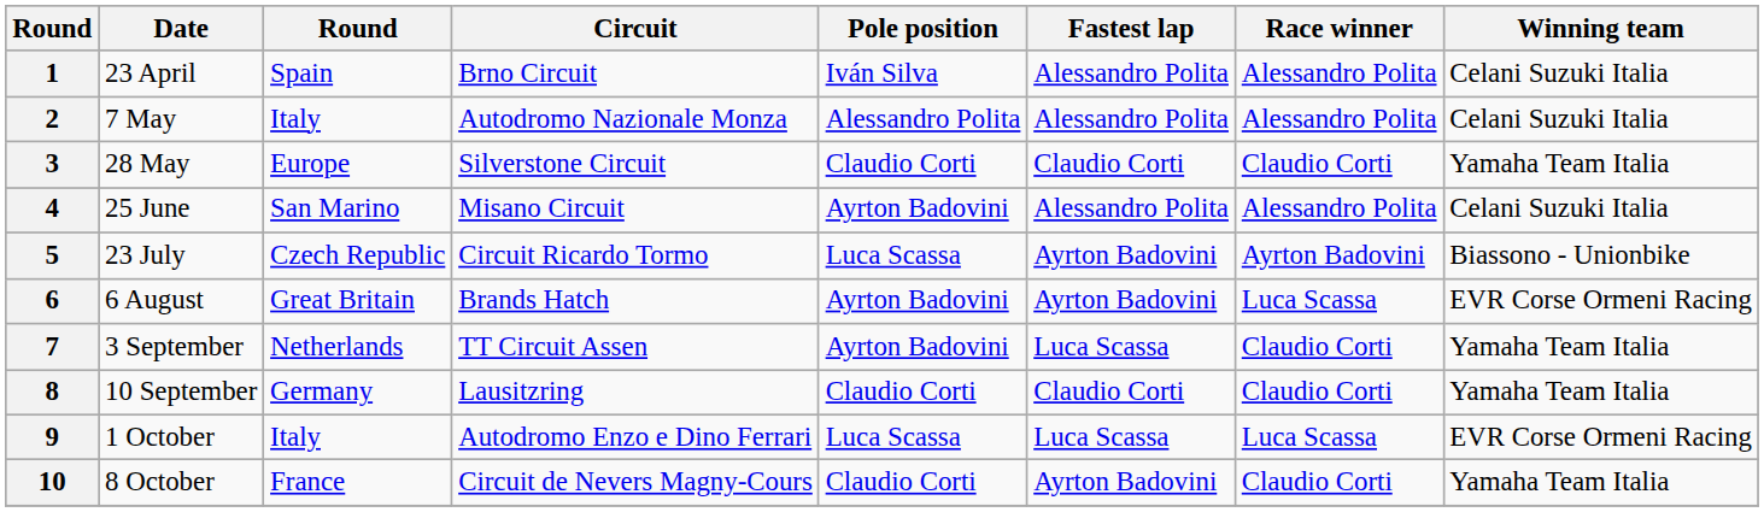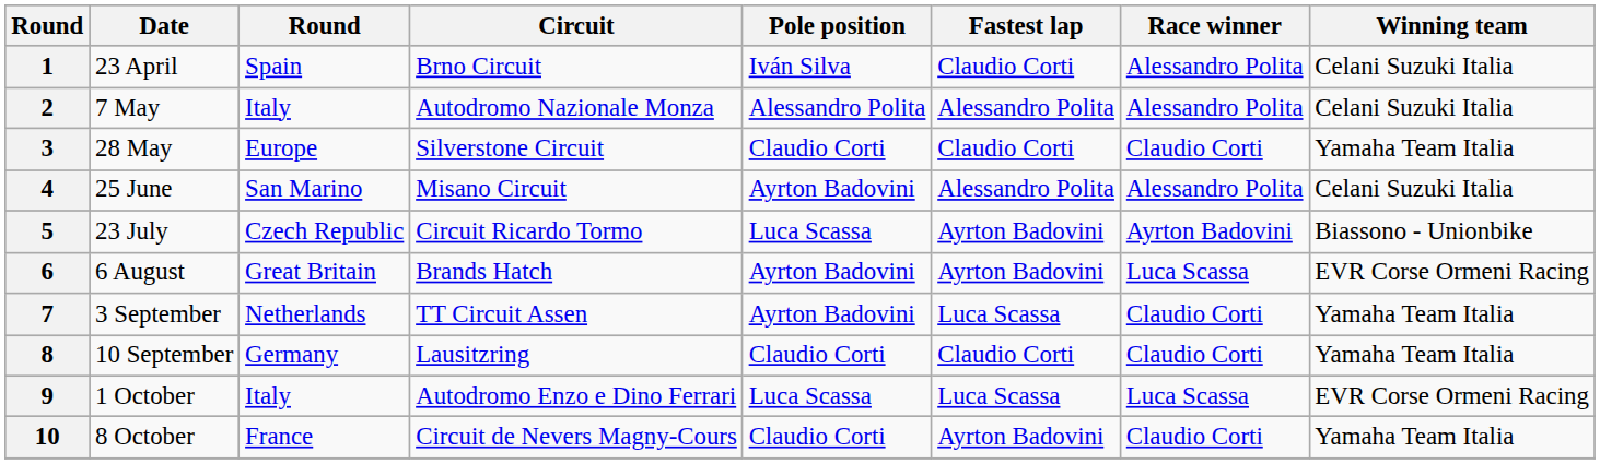 <table class="wikitable" style="font-size: 85%; text-align: left">
 <tr>
 <th>Round</th>
 <th>Date</th>
 <th>Round</th>
 <th>Circuit</th>
 <th>Pole position</th>
 <th>Fastest lap</th>
 <th>Race winner</th>
 <th>Winning team</th>
 </tr>
 <tr>
 <th>1</th>
 <td>23 April</td>
 <td> <a href='#'>Spain</a></td>
 <td><a href='#'>Brno Circuit</a></td>
 <td> <a href='#'>Iván Silva</a></td>
-<td> <a href='#'>Alessandro Polita</a></td>
+<td> <a href='#'>Claudio Corti</a></td>
 <td> <a href='#'>Alessandro Polita</a></td>
 <td>Celani Suzuki Italia</td>
 </tr>
 <tr>
 <th>2</th>
 <td>7 May</td>
 <td> <a href='#'>Italy</a></td>
 <td><a href='#'>Autodromo Nazionale Monza</a></td>
 <td> <a href='#'>Alessandro Polita</a></td>
 <td> <a href='#'>Alessandro Polita</a></td>
 <td> <a href='#'>Alessandro Polita</a></td>
 <td>Celani Suzuki Italia</td>
 </tr>
 <tr>
 <th>3</th>
 <td>28 May</td>
 <td> <a href='#'>Europe</a></td>
 <td><a href='#'>Silverstone Circuit</a></td>
 <td> <a href='#'>Claudio Corti</a></td>
 <td> <a href='#'>Claudio Corti</a></td>
 <td> <a href='#'>Claudio Corti</a></td>
 <td>Yamaha Team Italia</td>
 </tr>
 <tr>
 <th>4</th>
 <td>25 June</td>
 <td> <a href='#'>San Marino</a></td>
 <td><a href='#'>Misano Circuit</a></td>
 <td> <a href='#'>Ayrton Badovini</a></td>
 <td> <a href='#'>Alessandro Polita</a></td>
 <td> <a href='#'>Alessandro Polita</a></td>
 <td>Celani Suzuki Italia</td>
 </tr>
 <tr>
 <th>5</th>
 <td>23 July</td>
 <td> <a href='#'>Czech Republic</a></td>
 <td><a href='#'>Circuit Ricardo Tormo</a></td>
 <td> <a href='#'>Luca Scassa</a></td>
 <td> <a href='#'>Ayrton Badovini</a></td>
 <td> <a href='#'>Ayrton Badovini</a></td>
 <td>Biassono - Unionbike</td>
 </tr>
 <tr>
 <th>6</th>
 <td>6 August</td>
 <td> <a href='#'>Great Britain</a></td>
 <td><a href='#'>Brands Hatch</a></td>
 <td> <a href='#'>Ayrton Badovini</a></td>
 <td> <a href='#'>Ayrton Badovini</a></td>
 <td> <a href='#'>Luca Scassa</a></td>
 <td>EVR Corse Ormeni Racing</td>
 </tr>
 <tr>
 <th>7</th>
 <td>3 September</td>
 <td> <a href='#'>Netherlands</a></td>
 <td><a href='#'>TT Circuit Assen</a></td>
 <td> <a href='#'>Ayrton Badovini</a></td>
 <td> <a href='#'>Luca Scassa</a></td>
 <td> <a href='#'>Claudio Corti</a></td>
 <td>Yamaha Team Italia</td>
 </tr>
 <tr>
 <th>8</th>
 <td>10 September</td>
 <td> <a href='#'>Germany</a></td>
 <td><a href='#'>Lausitzring</a></td>
 <td> <a href='#'>Claudio Corti</a></td>
 <td> <a href='#'>Claudio Corti</a></td>
 <td> <a href='#'>Claudio Corti</a></td>
 <td>Yamaha Team Italia</td>
 </tr>
 <tr>
 <th>9</th>
 <td>1 October</td>
 <td> <a href='#'>Italy</a></td>
 <td><a href='#'>Autodromo Enzo e Dino Ferrari</a></td>
 <td> <a href='#'>Luca Scassa</a></td>
 <td> <a href='#'>Luca Scassa</a></td>
 <td> <a href='#'>Luca Scassa</a></td>
 <td>EVR Corse Ormeni Racing</td>
 </tr>
 <tr>
 <th>10</th>
 <td>8 October</td>
 <td> <a href='#'>France</a></td>
 <td><a href='#'>Circuit de Nevers Magny-Cours</a></td>
 <td> <a href='#'>Claudio Corti</a></td>
 <td> <a href='#'>Ayrton Badovini</a></td>
 <td> <a href='#'>Claudio Corti</a></td>
 <td>Yamaha Team Italia</td>
 </tr>
 <tr>
 </tr>
 </table>
